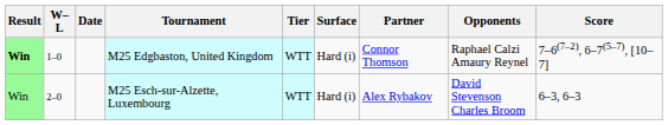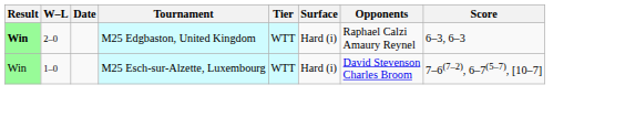 <table class="sortable wikitable">
 <tr>
 <th>Result</th>
 <th class="unsortable">W–L</th>
 <th>Date</th>
 <th>Tournament</th>
 <th>Tier</th>
 <th>Surface</th>
-<th>Partner</th>
 <th>Opponents</th>
 <th class="unsortable">Score</th>
 </tr>
 <tr>
 <td bgcolor=98fb98><strong>Win</strong></td>
-<td><small>1–0</small></td>
+<td><small>2–0</small></td>
 <td></td>
 <td style="background:#cffcff;">M25 Edgbaston, United Kingdom</td>
 <td style="background:#cffcff;">WTT</td>
 <td>Hard (i)</td>
-<td> <a href='#'>Connor Thomson</a></td>
 <td> Raphael Calzi<br>  Amaury Reynel</td>
-<td>7–6<sup>(7–2)</sup>, 6–7<sup>(5–7)</sup>, [10–7]</td>
+<td>6–3, 6–3</td>
 </tr>
 <tr>
 <td bgcolor=98fb98>Win</td>
-<td><small>2–0</small></td>
+<td><small>1–0</small></td>
 <td></td>
 <td style="background:#cffcff;">M25 Esch-sur-Alzette, Luxembourg</td>
 <td style="background:#cffcff;">WTT</td>
 <td>Hard (i)</td>
-<td> <a href='#'>Alex Rybakov</a></td>
 <td> <a href='#'>David Stevenson</a><br>  <a href='#'>Charles Broom</a></td>
-<td>6–3, 6–3</td>
+<td>7–6<sup>(7–2)</sup>, 6–7<sup>(5–7)</sup>, [10–7]</td>
 </tr>
 </table>
